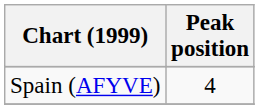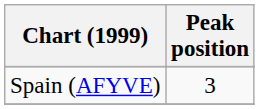 <table class="wikitable sortable">
 <tr>
 <th>Chart (1999)</th>
 <th>Peak<br>position</th>
 </tr>
 <tr>
 </tr>
 <tr>
 </tr>
 <tr>
 </tr>
 <tr>
 </tr>
 <tr>
 <td>Spain (<a href='#'>AFYVE</a>)</td>
-<td align="center">4</td>
+<td align="center">3</td>
 </tr>
 <tr>
 </tr>
 <tr>
 </tr>
 <tr>
 </tr>
 </table>
